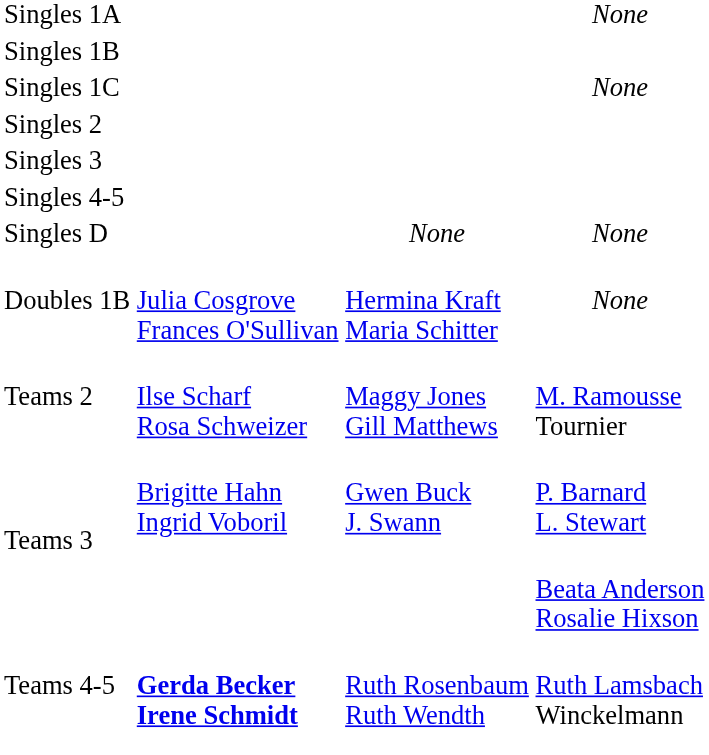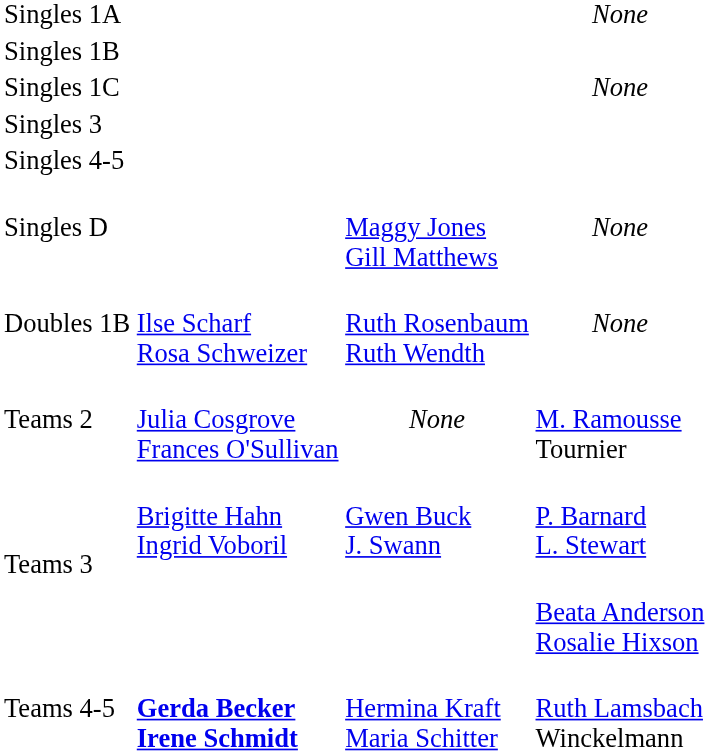 <table>
 <tr>
 <td>Singles 1A<br></td>
 <td></td>
 <td></td>
 <td align="center"><em>None</em></td>
 </tr>
 <tr>
 <td>Singles 1B<br></td>
 <td></td>
 <td></td>
 <td></td>
 </tr>
 <tr>
 <td>Singles 1C<br></td>
 <td></td>
 <td></td>
 <td align="center"><em>None</em></td>
 </tr>
 <tr>
-<td>Singles 2<br></td>
-<td></td>
-<td></td>
-<td></td>
-</tr>
-<tr>
 <td>Singles 3<br></td>
 <td></td>
 <td></td>
 <td></td>
 </tr>
 <tr>
 <td>Singles 4-5<br></td>
 <td></td>
 <td></td>
 <td></td>
 </tr>
 <tr>
 <td>Singles D<br></td>
 <td></td>
-<td align="center"><em>None</em></td>
+<td valign=top> <br> <a href='#'>Maggy Jones</a> <br> <a href='#'>Gill Matthews</a></td>
 <td align="center"><em>None</em></td>
 </tr>
 <tr>
 <td>Doubles 1B<br></td>
-<td valign=top> <br> <a href='#'>Julia Cosgrove</a> <br> <a href='#'>Frances O'Sullivan</a></td>
-<td valign=top> <br> <a href='#'>Hermina Kraft</a> <br> <a href='#'>Maria Schitter</a></td>
+<td valign=top> <br> <a href='#'>Ilse Scharf</a> <br> <a href='#'>Rosa Schweizer</a></td>
+<td valign=top> <br> <a href='#'>Ruth Rosenbaum</a> <br> <a href='#'>Ruth Wendth</a></td>
 <td align="center"><em>None</em></td>
 </tr>
 <tr>
 <td>Teams 2<br></td>
-<td valign=top> <br> <a href='#'>Ilse Scharf</a> <br> <a href='#'>Rosa Schweizer</a></td>
-<td valign=top> <br> <a href='#'>Maggy Jones</a> <br> <a href='#'>Gill Matthews</a></td>
+<td valign=top> <br> <a href='#'>Julia Cosgrove</a> <br> <a href='#'>Frances O'Sullivan</a></td>
+<td align="center"><em>None</em></td>
 <td valign=top> <br> <a href='#'>M. Ramousse</a> <br> Tournier</td>
 </tr>
 <tr>
 <td rowspan="2">Teams 3<br></td>
 <td rowspan="2" valign=top> <br> <a href='#'>Brigitte Hahn</a> <br> <a href='#'>Ingrid Voboril</a></td>
 <td rowspan="2" valign=top> <br> <a href='#'>Gwen Buck</a> <br> <a href='#'>J. Swann</a></td>
 <td valign=top> <br> <a href='#'>P. Barnard</a> <br> <a href='#'>L. Stewart</a></td>
 </tr>
 <tr>
 <td valign=top> <br> <a href='#'>Beata Anderson</a> <br> <a href='#'>Rosalie Hixson</a></td>
 </tr>
 <tr>
 <td>Teams 4-5<br></td>
 <td valign=top><strong> <br> <a href='#'>Gerda Becker</a> <br> <a href='#'>Irene Schmidt</a></strong></td>
-<td valign=top> <br> <a href='#'>Ruth Rosenbaum</a> <br> <a href='#'>Ruth Wendth</a></td>
+<td valign=top> <br> <a href='#'>Hermina Kraft</a> <br> <a href='#'>Maria Schitter</a></td>
 <td valign=top> <br> <a href='#'>Ruth Lamsbach</a> <br> Winckelmann</td>
 </tr>
 </table>
